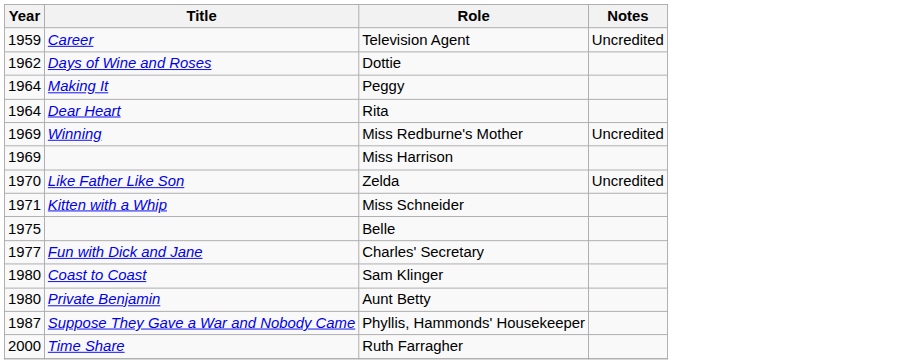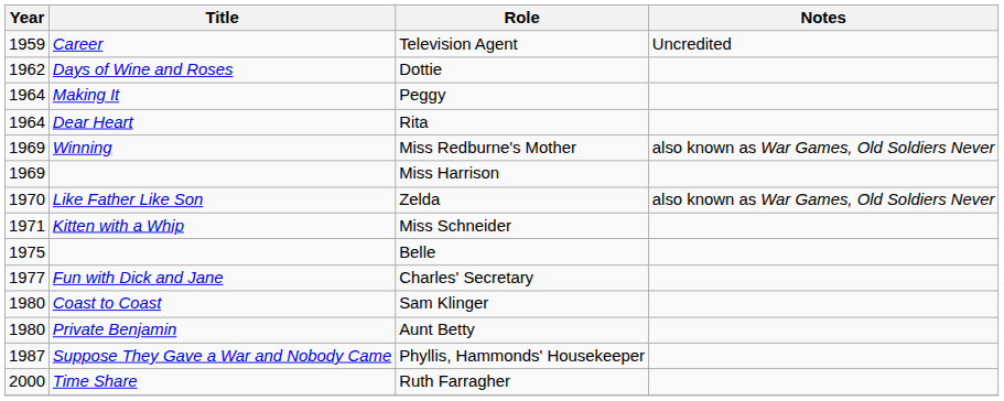 <table class="wikitable sortable">
 <tr>
 <th>Year</th>
 <th>Title</th>
 <th>Role</th>
 <th class="unsortable">Notes</th>
 </tr>
 <tr>
 <td>1959</td>
 <td><em><a href='#'>Career</a></em></td>
 <td>Television Agent</td>
 <td>Uncredited</td>
 </tr>
 <tr>
 <td>1962</td>
 <td><em><a href='#'>Days of Wine and Roses</a></em></td>
 <td>Dottie</td>
 <td></td>
 </tr>
 <tr>
 <td>1964</td>
 <td><em><a href='#'>Making It</a></em></td>
 <td>Peggy</td>
 <td></td>
 </tr>
 <tr>
 <td>1964</td>
 <td><em><a href='#'>Dear Heart</a></em></td>
 <td>Rita</td>
 <td></td>
 </tr>
 <tr>
 <td>1969</td>
 <td><em><a href='#'>Winning</a></em></td>
 <td>Miss Redburne's Mother</td>
-<td>Uncredited</td>
+<td>also known as <em>War Games, Old Soldiers Never</em></td>
 </tr>
 <tr>
 <td>1969</td>
 <td><em></em></td>
 <td>Miss Harrison</td>
 <td></td>
 </tr>
 <tr>
 <td>1970</td>
 <td><em><a href='#'>Like Father Like Son</a></em></td>
 <td>Zelda</td>
-<td>Uncredited</td>
+<td>also known as <em>War Games, Old Soldiers Never</em></td>
 </tr>
 <tr>
 <td>1971</td>
 <td><em><a href='#'>Kitten with a Whip</a></em></td>
 <td>Miss Schneider</td>
 <td></td>
 </tr>
 <tr>
 <td>1975</td>
 <td><em></em></td>
 <td>Belle</td>
 <td></td>
 </tr>
 <tr>
 <td>1977</td>
 <td><em><a href='#'>Fun with Dick and Jane</a></em></td>
 <td>Charles' Secretary</td>
 <td></td>
 </tr>
 <tr>
 <td>1980</td>
 <td><em><a href='#'>Coast to Coast</a></em></td>
 <td>Sam Klinger</td>
 <td></td>
 </tr>
 <tr>
 <td>1980</td>
 <td><em><a href='#'>Private Benjamin</a></em></td>
 <td>Aunt Betty</td>
 <td></td>
 </tr>
 <tr>
 <td>1987</td>
 <td><em><a href='#'>Suppose They Gave a War and Nobody Came</a></em></td>
 <td>Phyllis, Hammonds' Housekeeper</td>
 <td></td>
 </tr>
 <tr>
 <td>2000</td>
 <td><em><a href='#'>Time Share</a></em></td>
 <td>Ruth Farragher</td>
 <td></td>
 </tr>
 <tr>
 </tr>
 </table>
